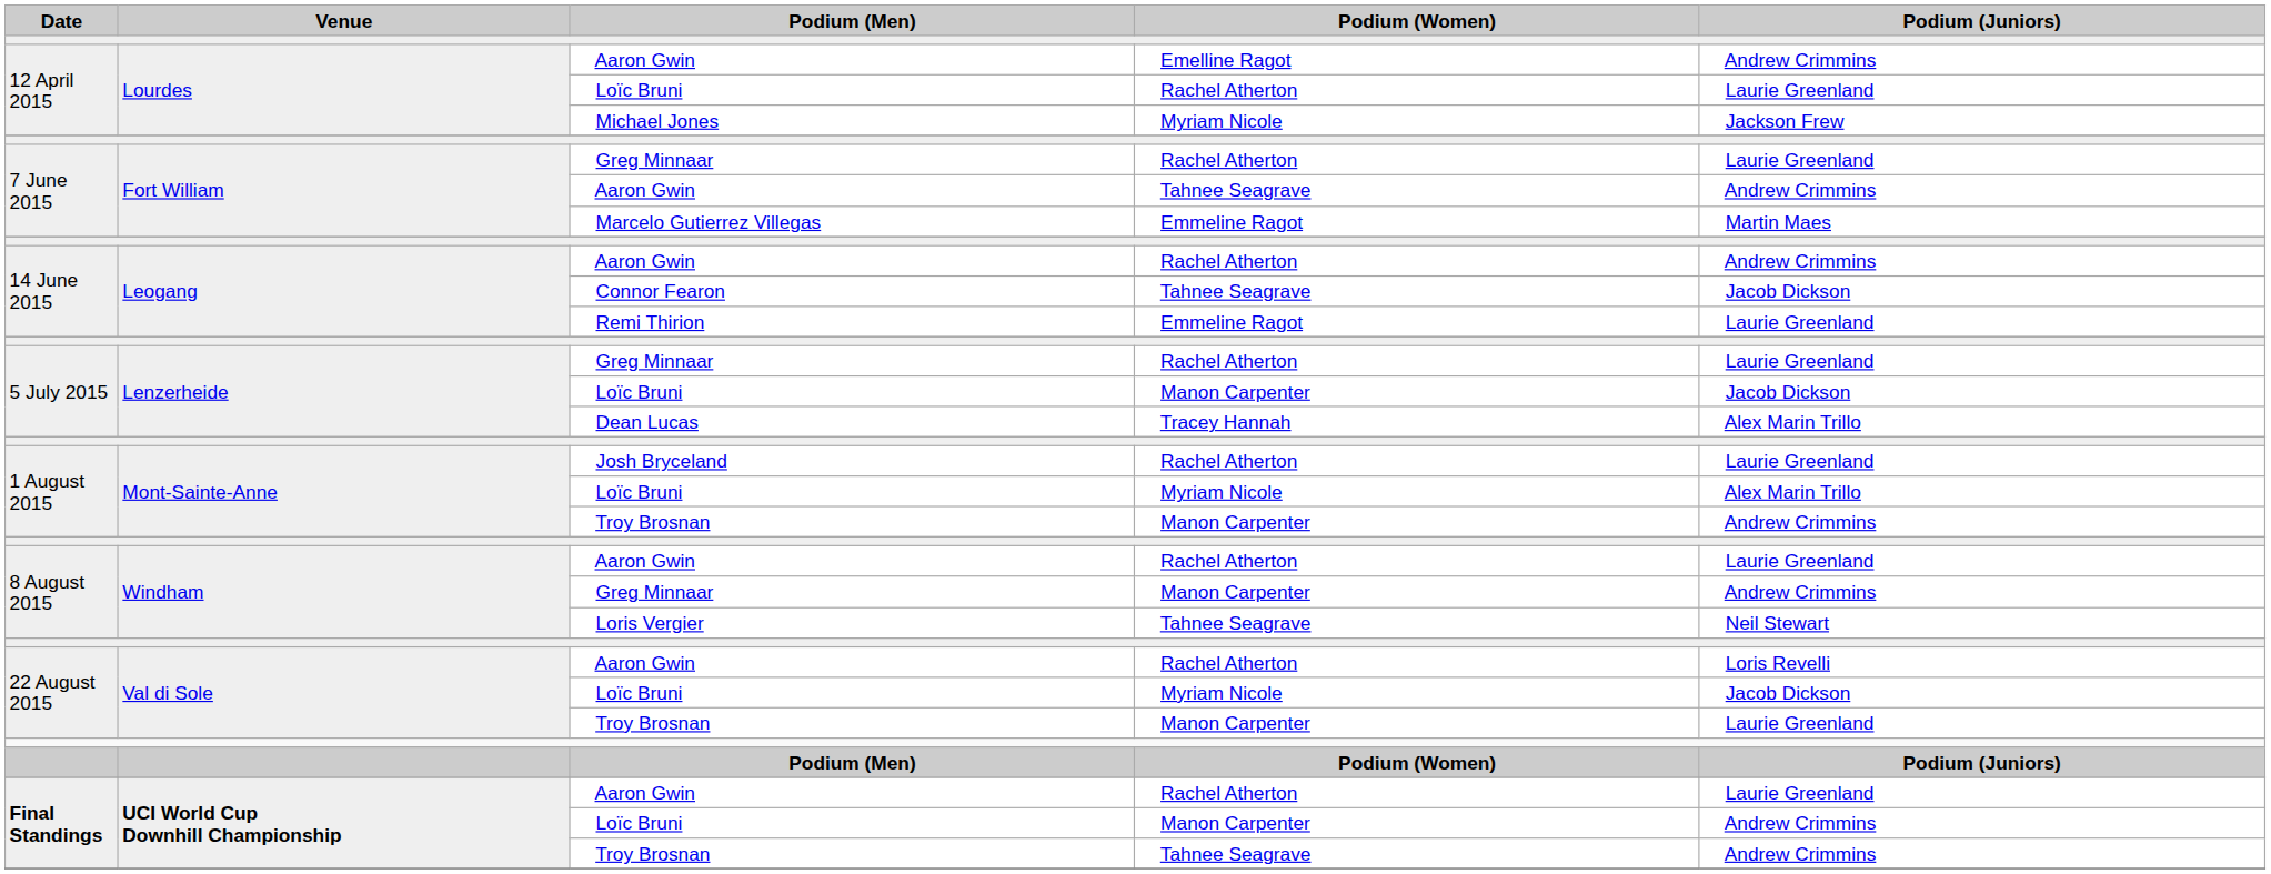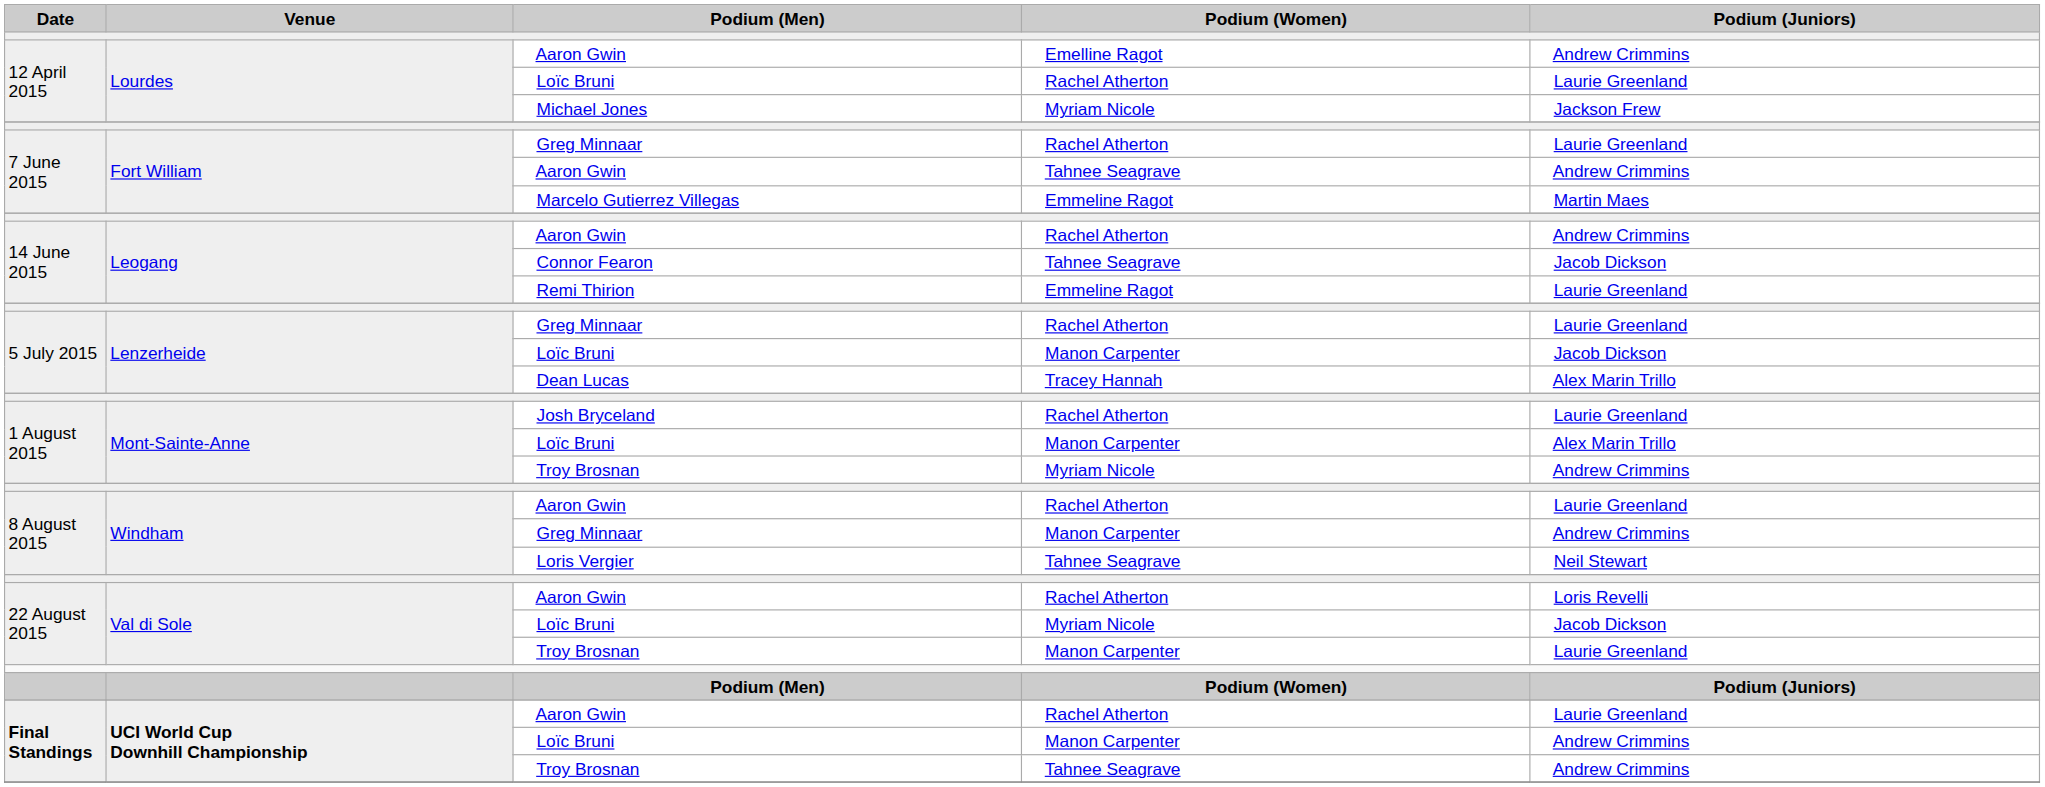 <table class="wikitable" width=90% bgcolor="#f7f8ff" cellpadding="3" cellspacing="0" border="1" style="font-size: 95%; border: gray solid 1px; border-collapse: collapse;">
 <tr bgcolor="#CCCCCC">
 <td align="center"><strong>Date</strong></td>
 <td width=10% align="center"><strong>Venue</strong></td>
 <td width=25% align="center"><strong>Podium (Men)</strong></td>
 <td width=25% align="center"><strong>Podium (Women)</strong></td>
 <td width=25% align="center"><strong>Podium (Juniors)</strong></td>
 </tr>
 <tr bgcolor="#EFEFEF">
 <td colspan=5></td>
 </tr>
 <tr bgcolor="#EFEFEF">
 <td rowspan=3>12 April 2015</td>
 <td rowspan=3> <a href='#'>Lourdes</a></td>
 <td bgcolor="#ffffff">      <a href='#'>Aaron Gwin</a></td>
 <td bgcolor="#ffffff">      <a href='#'>Emelline Ragot</a></td>
 <td bgcolor="#ffffff">      <a href='#'>Andrew Crimmins</a></td>
 </tr>
 <tr>
 <td bgcolor="#ffffff">      <a href='#'>Loïc Bruni</a></td>
 <td bgcolor="#ffffff">      <a href='#'>Rachel Atherton</a></td>
 <td bgcolor="#ffffff">      <a href='#'>Laurie Greenland</a></td>
 </tr>
 <tr>
 <td bgcolor="#ffffff">      <a href='#'>Michael Jones</a></td>
 <td bgcolor="#ffffff">      <a href='#'>Myriam Nicole</a></td>
 <td bgcolor="#ffffff">      <a href='#'>Jackson Frew</a></td>
 </tr>
 <tr>
 </tr>
 <tr bgcolor="#EFEFEF">
 <td colspan=5></td>
 </tr>
 <tr bgcolor="#EFEFEF">
 <td rowspan=3>7 June 2015</td>
 <td rowspan=3> <a href='#'>Fort William</a></td>
 <td bgcolor="#ffffff">      <a href='#'>Greg Minnaar</a></td>
 <td bgcolor="#ffffff">      <a href='#'>Rachel Atherton</a></td>
 <td bgcolor="#ffffff">      <a href='#'>Laurie Greenland</a></td>
 </tr>
 <tr>
 <td bgcolor="#ffffff">      <a href='#'>Aaron Gwin</a></td>
 <td bgcolor="#ffffff">      <a href='#'>Tahnee Seagrave</a></td>
 <td bgcolor="#ffffff">      <a href='#'>Andrew Crimmins</a></td>
 </tr>
 <tr>
 <td bgcolor="#ffffff">      <a href='#'>Marcelo Gutierrez Villegas</a></td>
 <td bgcolor="#ffffff">      <a href='#'>Emmeline Ragot</a></td>
 <td bgcolor="#ffffff">      <a href='#'>Martin Maes</a></td>
 </tr>
 <tr>
 </tr>
 <tr bgcolor="#EFEFEF">
 <td colspan=5></td>
 </tr>
 <tr bgcolor="#EFEFEF">
 <td rowspan=3>14 June 2015</td>
 <td rowspan=3> <a href='#'>Leogang</a></td>
 <td bgcolor="#ffffff">      <a href='#'>Aaron Gwin</a></td>
 <td bgcolor="#ffffff">      <a href='#'>Rachel Atherton</a></td>
 <td bgcolor="#ffffff">      <a href='#'>Andrew Crimmins</a></td>
 </tr>
 <tr>
 <td bgcolor="#ffffff">      <a href='#'>Connor Fearon</a></td>
 <td bgcolor="#ffffff">      <a href='#'>Tahnee Seagrave</a></td>
 <td bgcolor="#ffffff">      <a href='#'>Jacob Dickson</a></td>
 </tr>
 <tr>
 <td bgcolor="#ffffff">      <a href='#'>Remi Thirion</a></td>
 <td bgcolor="#ffffff">      <a href='#'>Emmeline Ragot</a></td>
 <td bgcolor="#ffffff">      <a href='#'>Laurie Greenland</a></td>
 </tr>
 <tr>
 </tr>
 <tr bgcolor="#EFEFEF">
 <td colspan=5></td>
 </tr>
 <tr bgcolor="#EFEFEF">
 <td rowspan=3>5 July 2015</td>
 <td rowspan=3> <a href='#'>Lenzerheide</a></td>
 <td bgcolor="#ffffff">      <a href='#'>Greg Minnaar</a></td>
 <td bgcolor="#ffffff">      <a href='#'>Rachel Atherton</a></td>
 <td bgcolor="#ffffff">      <a href='#'>Laurie Greenland</a></td>
 </tr>
 <tr>
 <td bgcolor="#ffffff">      <a href='#'>Loïc Bruni</a></td>
 <td bgcolor="#ffffff">      <a href='#'>Manon Carpenter</a></td>
 <td bgcolor="#ffffff">      <a href='#'>Jacob Dickson</a></td>
 </tr>
 <tr>
 <td bgcolor="#ffffff">      <a href='#'>Dean Lucas</a></td>
 <td bgcolor="#ffffff">      <a href='#'>Tracey Hannah</a></td>
 <td bgcolor="#ffffff">      <a href='#'>Alex Marin Trillo</a></td>
 </tr>
 <tr>
 </tr>
 <tr bgcolor="#EFEFEF">
 <td colspan=5></td>
 </tr>
 <tr bgcolor="#EFEFEF">
 <td rowspan=3>1 August 2015</td>
 <td rowspan=3> <a href='#'>Mont-Sainte-Anne</a></td>
 <td bgcolor="#ffffff">      <a href='#'>Josh Bryceland</a></td>
 <td bgcolor="#ffffff">      <a href='#'>Rachel Atherton</a></td>
 <td bgcolor="#ffffff">      <a href='#'>Laurie Greenland</a></td>
 </tr>
 <tr>
 <td bgcolor="#ffffff">      <a href='#'>Loïc Bruni</a></td>
-<td bgcolor="#ffffff">      <a href='#'>Myriam Nicole</a></td>
+<td bgcolor="#ffffff">      <a href='#'>Manon Carpenter</a></td>
 <td bgcolor="#ffffff">      <a href='#'>Alex Marin Trillo</a></td>
 </tr>
 <tr>
 <td bgcolor="#ffffff">      <a href='#'>Troy Brosnan</a></td>
-<td bgcolor="#ffffff">      <a href='#'>Manon Carpenter</a></td>
+<td bgcolor="#ffffff">      <a href='#'>Myriam Nicole</a></td>
 <td bgcolor="#ffffff">      <a href='#'>Andrew Crimmins</a></td>
 </tr>
 <tr>
 </tr>
 <tr bgcolor="#EFEFEF">
 <td colspan=5></td>
 </tr>
 <tr bgcolor="#EFEFEF">
 <td rowspan=3>8 August 2015</td>
 <td rowspan=3> <a href='#'>Windham</a></td>
 <td bgcolor="#ffffff">      <a href='#'>Aaron Gwin</a></td>
 <td bgcolor="#ffffff">      <a href='#'>Rachel Atherton</a></td>
 <td bgcolor="#ffffff">      <a href='#'>Laurie Greenland</a></td>
 </tr>
 <tr>
 <td bgcolor="#ffffff">      <a href='#'>Greg Minnaar</a></td>
 <td bgcolor="#ffffff">      <a href='#'>Manon Carpenter</a></td>
 <td bgcolor="#ffffff">      <a href='#'>Andrew Crimmins</a></td>
 </tr>
 <tr>
 <td bgcolor="#ffffff">      <a href='#'>Loris Vergier</a></td>
 <td bgcolor="#ffffff">      <a href='#'>Tahnee Seagrave</a></td>
 <td bgcolor="#ffffff">      <a href='#'>Neil Stewart</a></td>
 </tr>
 <tr>
 </tr>
 <tr bgcolor="#EFEFEF">
 <td colspan=5></td>
 </tr>
 <tr bgcolor="#EFEFEF">
 <td rowspan=3>22 August 2015</td>
 <td rowspan=3> <a href='#'>Val di Sole</a></td>
 <td bgcolor="#ffffff">      <a href='#'>Aaron Gwin</a></td>
 <td bgcolor="#ffffff">      <a href='#'>Rachel Atherton</a></td>
 <td bgcolor="#ffffff">      <a href='#'>Loris Revelli</a></td>
 </tr>
 <tr>
 <td bgcolor="#ffffff">      <a href='#'>Loïc Bruni</a></td>
 <td bgcolor="#ffffff">      <a href='#'>Myriam Nicole</a></td>
 <td bgcolor="#ffffff">      <a href='#'>Jacob Dickson</a></td>
 </tr>
 <tr>
 <td bgcolor="#ffffff">      <a href='#'>Troy Brosnan</a></td>
 <td bgcolor="#ffffff">      <a href='#'>Manon Carpenter</a></td>
 <td bgcolor="#ffffff">      <a href='#'>Laurie Greenland</a></td>
 </tr>
 <tr>
 <td colspan=5></td>
 </tr>
 <tr bgcolor="#CCCCCC">
 <td align="center"></td>
 <td width=20% align="center"></td>
 <td width=20% align="center"><strong>Podium (Men)</strong></td>
 <td width=20% align="center"><strong>Podium (Women)</strong></td>
 <td width=20% align="center"><strong>Podium (Juniors)</strong></td>
 </tr>
 <tr bgcolor="#EFEFEF">
 </tr>
 <tr bgcolor="#EFEFEF">
 <td rowspan=3><strong>Final Standings</strong></td>
 <td rowspan=3><strong>UCI World Cup<br> Downhill Championship</strong></td>
 <td bgcolor="#ffffff">      <a href='#'>Aaron Gwin</a></td>
 <td bgcolor="#ffffff">      <a href='#'>Rachel Atherton</a></td>
 <td bgcolor="#ffffff">      <a href='#'>Laurie Greenland</a></td>
 </tr>
 <tr>
 <td bgcolor="#ffffff">      <a href='#'>Loïc Bruni</a></td>
 <td bgcolor="#ffffff">      <a href='#'>Manon Carpenter</a></td>
 <td bgcolor="#ffffff">      <a href='#'>Andrew Crimmins</a></td>
 </tr>
 <tr>
 <td bgcolor="#ffffff">      <a href='#'>Troy Brosnan</a></td>
 <td bgcolor="#ffffff">      <a href='#'>Tahnee Seagrave</a></td>
 <td bgcolor="#ffffff">      <a href='#'>Andrew Crimmins</a></td>
 </tr>
 <tr>
 </tr>
 </table>
